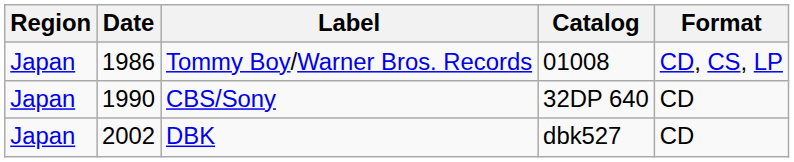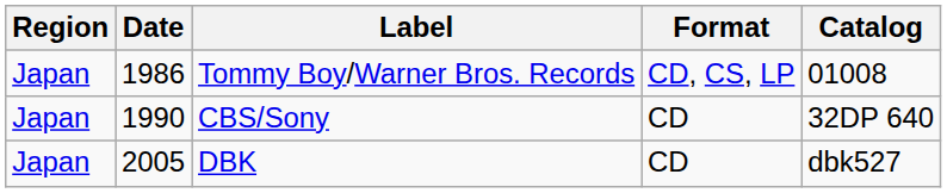 <table class="wikitable">
 <tr>
 <th>Region</th>
 <th>Date</th>
 <th>Label</th>
+<th>Format</th>
 <th>Catalog</th>
-<th>Format</th>
 </tr>
 <tr>
 <td><a href='#'>Japan</a></td>
 <td>1986</td>
 <td><a href='#'>Tommy Boy</a>/<a href='#'>Warner Bros. Records</a></td>
+<td><a href='#'>CD</a>, <a href='#'>CS</a>, <a href='#'>LP</a></td>
 <td>01008</td>
-<td><a href='#'>CD</a>, <a href='#'>CS</a>, <a href='#'>LP</a></td>
 </tr>
 <tr>
 <td><a href='#'>Japan</a></td>
 <td>1990</td>
 <td><a href='#'>CBS/Sony</a></td>
+<td>CD</td>
 <td>32DP 640</td>
-<td>CD</td>
 </tr>
 <tr>
 <td><a href='#'>Japan</a></td>
-<td>2002</td>
+<td>2005</td>
 <td><a href='#'>DBK</a></td>
+<td>CD</td>
 <td>dbk527</td>
-<td>CD</td>
 </tr>
 </table>
